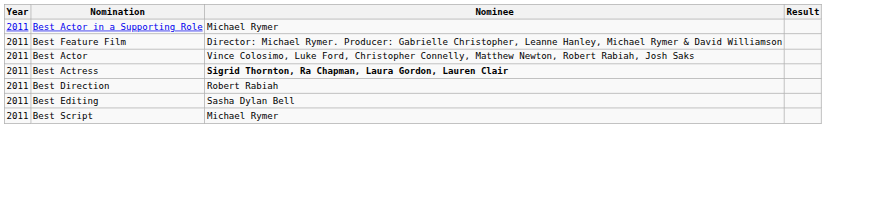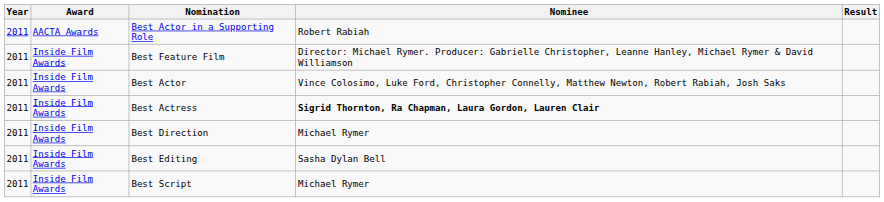 <table class="wikitable">
 <tr>
 <th>Year</th>
+<th>Award</th>
 <th>Nomination</th>
 <th>Nominee</th>
 <th>Result</th>
 </tr>
 <tr>
 <td rowspan="1"><a href='#'>2011</a></td>
+<td rowspan="1"><a href='#'>AACTA Awards</a></td>
 <td><a href='#'>Best Actor in a Supporting Role</a></td>
-<td>Michael Rymer</td>
+<td>Robert Rabiah</td>
 <td></td>
 </tr>
 <tr>
 <td rowspan="1">2011</td>
+<td rowspan="1"><a href='#'>Inside Film Awards</a></td>
 <td>Best Feature Film</td>
 <td>Director: Michael Rymer. Producer: Gabrielle Christopher, Leanne Hanley, Michael Rymer & David Williamson</td>
 <td></td>
 </tr>
 <tr>
 <td rowspan="1">2011</td>
+<td rowspan="1"><a href='#'>Inside Film Awards</a></td>
 <td>Best Actor</td>
 <td>Vince Colosimo, Luke Ford, Christopher Connelly, Matthew Newton, Robert Rabiah, Josh Saks</td>
 <td></td>
 </tr>
 <tr>
 <td rowspan="1">2011</td>
+<td rowspan="1"><a href='#'>Inside Film Awards</a></td>
 <td>Best Actress</td>
 <td><strong>Sigrid Thornton, Ra Chapman, Laura Gordon, Lauren Clair</strong></td>
 <td></td>
 </tr>
 <tr>
 <td rowspan="1">2011</td>
+<td rowspan="1"><a href='#'>Inside Film Awards</a></td>
 <td>Best Direction</td>
-<td>Robert Rabiah</td>
+<td>Michael Rymer</td>
 <td></td>
 </tr>
 <tr>
 <td rowspan="1">2011</td>
+<td rowspan="1"><a href='#'>Inside Film Awards</a></td>
 <td>Best Editing</td>
 <td>Sasha Dylan Bell</td>
 <td></td>
 </tr>
 <tr>
 <td rowspan="1">2011</td>
+<td rowspan="1"><a href='#'>Inside Film Awards</a></td>
 <td>Best Script</td>
 <td>Michael Rymer</td>
 <td></td>
 </tr>
 </table>
